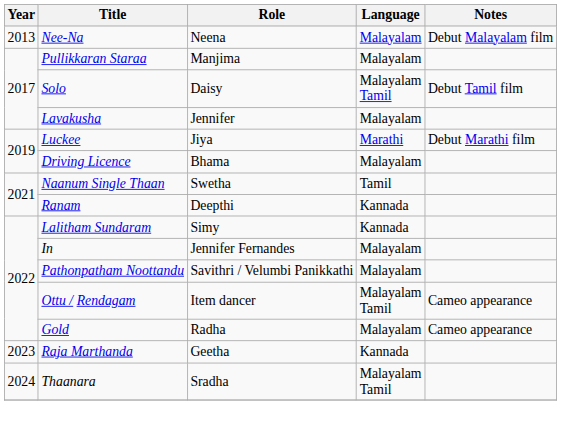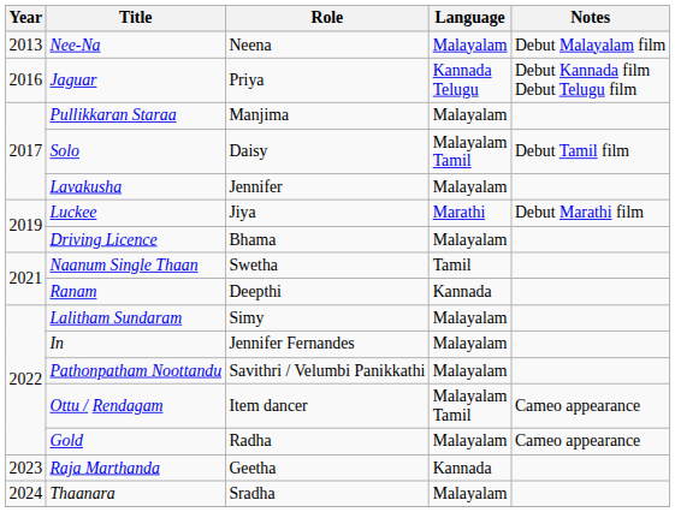 <table class="wikitable sortable">
 <tr style="background:#ccc; text-align:center;">
 <th>Year</th>
 <th>Title</th>
 <th>Role</th>
 <th>Language</th>
 <th class="unsortable">Notes</th>
 </tr>
 <tr>
 <td>2013</td>
 <td><em><a href='#'>Nee-Na</a></em></td>
 <td>Neena</td>
 <td><a href='#'>Malayalam</a></td>
 <td>Debut <a href='#'>Malayalam</a> film</td>
+</tr>
+<tr>
+<td>2016</td>
+<td><em><a href='#'>Jaguar</a></em></td>
+<td>Priya</td>
+<td><a href='#'>Kannada</a><br><a href='#'>Telugu</a></td>
+<td>Debut <a href='#'>Kannada</a>  film<br> Debut <a href='#'>Telugu</a>  film</td>
 </tr>
 <tr>
 <td rowspan='3'>2017</td>
 <td><em><a href='#'>Pullikkaran Staraa</a></em></td>
 <td>Manjima</td>
 <td>Malayalam</td>
 <td></td>
 </tr>
 <tr>
 <td><em><a href='#'>Solo</a></em></td>
 <td>Daisy</td>
 <td>Malayalam<br><a href='#'>Tamil</a></td>
 <td>Debut <a href='#'>Tamil</a> film</td>
 </tr>
 <tr>
 <td><em><a href='#'>Lavakusha</a></em></td>
 <td>Jennifer</td>
 <td>Malayalam</td>
 <td></td>
 </tr>
 <tr>
 <td rowspan='2'>2019</td>
 <td><em><a href='#'>Luckee</a></em></td>
 <td>Jiya</td>
 <td><a href='#'>Marathi</a></td>
 <td>Debut <a href='#'>Marathi</a> film</td>
 </tr>
 <tr>
 <td><em><a href='#'>Driving Licence</a></em></td>
 <td>Bhama</td>
 <td>Malayalam</td>
 <td></td>
 </tr>
 <tr>
 <td rowspan='2'>2021</td>
 <td><em><a href='#'>Naanum Single Thaan</a></em></td>
 <td>Swetha</td>
 <td>Tamil</td>
 <td></td>
 </tr>
 <tr>
 <td><em><a href='#'>Ranam</a></em></td>
 <td>Deepthi</td>
 <td>Kannada</td>
 <td></td>
 </tr>
 <tr>
 <td rowspan=5>2022</td>
 <td><em><a href='#'>Lalitham Sundaram</a></em></td>
 <td>Simy</td>
-<td>Kannada</td>
+<td>Malayalam</td>
 <td></td>
 </tr>
 <tr>
 <td><em>In</em></td>
 <td>Jennifer Fernandes</td>
 <td>Malayalam</td>
 <td></td>
 </tr>
 <tr>
 <td><em><a href='#'>Pathonpatham Noottandu</a></em></td>
 <td>Savithri / Velumbi Panikkathi</td>
 <td>Malayalam</td>
 <td></td>
 </tr>
 <tr>
 <td><em><a href='#'>Ottu /</a></em> <em><a href='#'>Rendagam</a></em></td>
 <td>Item dancer</td>
 <td>Malayalam<br>Tamil</td>
 <td>Cameo appearance</td>
 </tr>
 <tr>
 <td><em><a href='#'>Gold</a></em></td>
 <td>Radha</td>
 <td>Malayalam</td>
 <td>Cameo appearance</td>
 </tr>
 <tr>
 <td>2023</td>
 <td><em><a href='#'>Raja Marthanda</a></em></td>
 <td>Geetha</td>
 <td>Kannada</td>
 <td></td>
 </tr>
 <tr>
 <td>2024</td>
 <td><em>Thaanara</em></td>
 <td>Sradha</td>
-<td>Malayalam<br>Tamil</td>
+<td>Malayalam</td>
 <td></td>
 </tr>
 <tr>
 </tr>
 </table>
